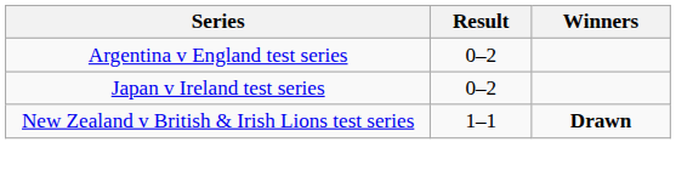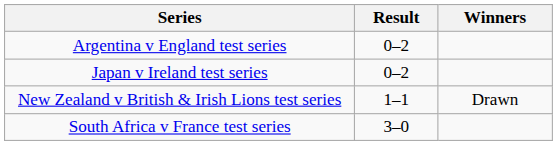 <table class="wikitable" style="text-align:center">
 <tr>
 <th width="320">Series</th>
 <th width="70">Result</th>
 <th width="100">Winners</th>
 </tr>
 <tr>
 <td><a href='#'>Argentina v England test series</a></td>
 <td>0–2</td>
 <td></td>
 </tr>
 <tr>
 <td><a href='#'>Japan v Ireland test series</a></td>
 <td>0–2</td>
 <td></td>
 </tr>
 <tr>
 <td><a href='#'>New Zealand v British & Irish Lions test series</a></td>
 <td>1–1</td>
-<td><strong>Drawn</strong></td>
+<td>Drawn</td>
+</tr>
+<tr>
+<td><a href='#'>South Africa v France test series</a></td>
+<td>3–0</td>
+<td></td>
 </tr>
 </table>
